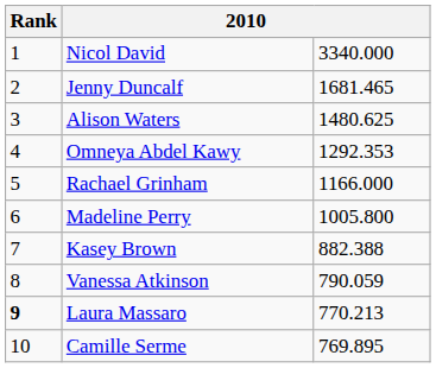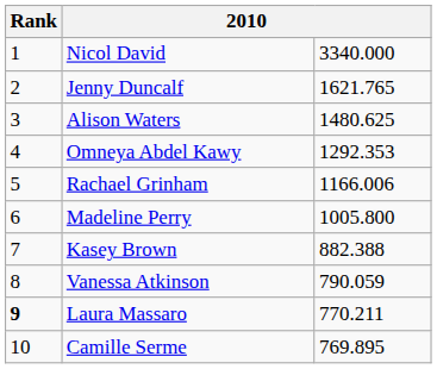 <table class=wikitable style="font-size:98%;">
 <tr>
 <th>Rank</th>
 <th colspan=2 width="280">2010</th>
 </tr>
 <tr>
 <td>1</td>
 <td> <a href='#'>Nicol David</a></td>
 <td>3340.000</td>
 </tr>
 <tr>
 <td>2</td>
 <td> <a href='#'>Jenny Duncalf</a></td>
-<td>1681.465</td>
+<td>1621.765</td>
 </tr>
 <tr>
 <td>3</td>
 <td> <a href='#'>Alison Waters</a></td>
 <td>1480.625</td>
 </tr>
 <tr>
 <td>4</td>
 <td> <a href='#'>Omneya Abdel Kawy</a></td>
 <td>1292.353</td>
 </tr>
 <tr>
 <td>5</td>
 <td> <a href='#'>Rachael Grinham</a></td>
-<td>1166.000</td>
+<td>1166.006</td>
 </tr>
 <tr>
 <td>6</td>
 <td> <a href='#'>Madeline Perry</a></td>
 <td>1005.800</td>
 </tr>
 <tr>
 <td>7</td>
 <td> <a href='#'>Kasey Brown</a></td>
 <td>882.388</td>
 </tr>
 <tr>
 <td>8</td>
 <td> <a href='#'>Vanessa Atkinson</a></td>
 <td>790.059</td>
 </tr>
 <tr>
 <td><strong>9</strong></td>
 <td> <a href='#'>Laura Massaro</a></td>
-<td>770.213</td>
+<td>770.211</td>
 </tr>
 <tr>
 <td>10</td>
 <td> <a href='#'>Camille Serme</a></td>
 <td>769.895</td>
 </tr>
 </table>
